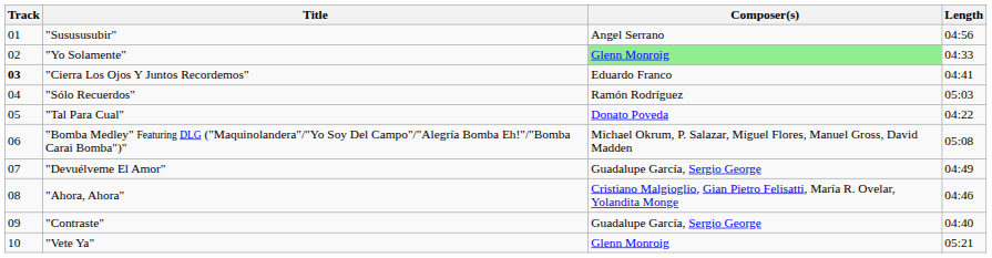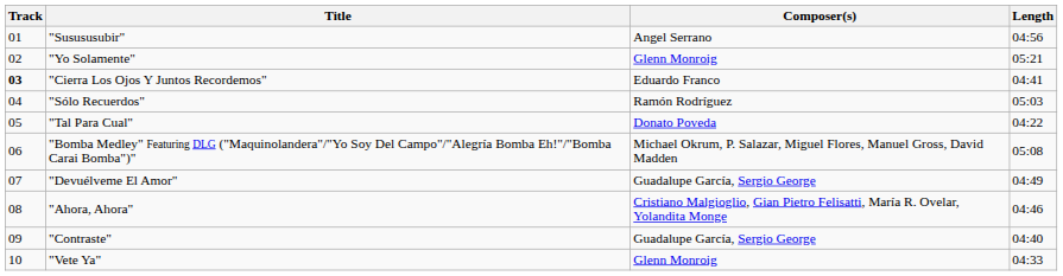 <table class="wikitable">
 <tr>
 <th>Track</th>
 <th>Title</th>
 <th>Composer(s)</th>
 <th>Length</th>
 </tr>
 <tr>
 <td>01</td>
 <td>"Susususubir"</td>
 <td>Angel Serrano</td>
 <td>04:56</td>
 </tr>
 <tr>
 <td>02</td>
 <td>"Yo Solamente"</td>
-<td style="background: lightgreen;"><a href='#'>Glenn Monroig</a></td>
-<td>04:33</td>
+<td><a href='#'>Glenn Monroig</a></td>
+<td>05:21</td>
 </tr>
 <tr>
 <td><strong>03</strong></td>
 <td>"Cierra Los Ojos Y Juntos Recordemos"</td>
 <td>Eduardo Franco</td>
 <td>04:41</td>
 </tr>
 <tr>
 <td>04</td>
 <td>"Sólo Recuerdos"</td>
 <td>Ramón Rodríguez</td>
 <td>05:03</td>
 </tr>
 <tr>
 <td>05</td>
 <td>"Tal Para Cual"</td>
 <td><a href='#'>Donato Poveda</a></td>
 <td>04:22</td>
 </tr>
 <tr>
 <td>06</td>
 <td>"Bomba Medley" <small>Featuring <a href='#'>DLG</a></small> ("Maquinolandera"/"Yo Soy Del Campo"/"Alegría Bomba Eh!"/"Bomba Carai Bomba")"</td>
 <td>Michael Okrum, P. Salazar, Miguel Flores, Manuel Gross, David Madden</td>
 <td>05:08</td>
 </tr>
 <tr>
 <td>07</td>
 <td>"Devuélveme El Amor"</td>
 <td>Guadalupe García, <a href='#'>Sergio George</a></td>
 <td>04:49</td>
 </tr>
 <tr>
 <td>08</td>
 <td>"Ahora, Ahora"</td>
 <td><a href='#'>Cristiano Malgioglio</a>, <a href='#'>Gian Pietro Felisatti</a>, María R. Ovelar, <a href='#'>Yolandita Monge</a></td>
 <td>04:46</td>
 </tr>
 <tr>
 <td>09</td>
 <td>"Contraste"</td>
 <td>Guadalupe García, <a href='#'>Sergio George</a></td>
 <td>04:40</td>
 </tr>
 <tr>
 <td>10</td>
 <td>"Vete Ya"</td>
 <td><a href='#'>Glenn Monroig</a></td>
-<td>05:21</td>
+<td>04:33</td>
 </tr>
 </table>
